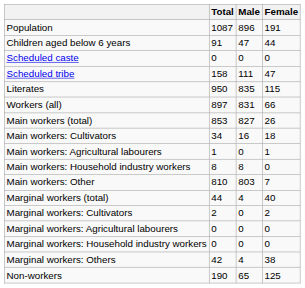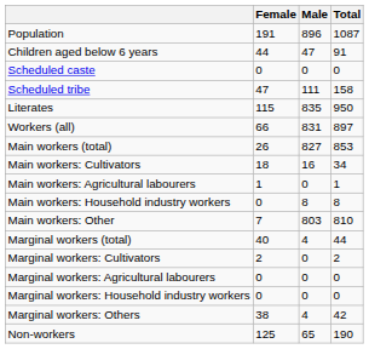 <table class="wikitable sortable">
 <tr>
 <th></th>
+<th>Female</th>
+<th>Male</th>
 <th>Total</th>
-<th>Male</th>
-<th>Female</th>
 </tr>
 <tr>
 <td>Population</td>
+<td>191</td>
+<td>896</td>
 <td>1087</td>
-<td>896</td>
-<td>191</td>
 </tr>
 <tr>
 <td>Children aged below 6 years</td>
+<td>44</td>
+<td>47</td>
 <td>91</td>
-<td>47</td>
-<td>44</td>
 </tr>
 <tr>
 <td><a href='#'>Scheduled caste</a></td>
 <td>0</td>
 <td>0</td>
 <td>0</td>
 </tr>
 <tr>
 <td><a href='#'>Scheduled tribe</a></td>
+<td>47</td>
+<td>111</td>
 <td>158</td>
-<td>111</td>
-<td>47</td>
 </tr>
 <tr>
 <td>Literates</td>
+<td>115</td>
+<td>835</td>
 <td>950</td>
-<td>835</td>
-<td>115</td>
 </tr>
 <tr>
 <td>Workers (all)</td>
+<td>66</td>
+<td>831</td>
 <td>897</td>
-<td>831</td>
-<td>66</td>
 </tr>
 <tr>
 <td>Main workers (total)</td>
+<td>26</td>
+<td>827</td>
 <td>853</td>
-<td>827</td>
-<td>26</td>
 </tr>
 <tr>
 <td>Main workers: Cultivators</td>
+<td>18</td>
+<td>16</td>
 <td>34</td>
-<td>16</td>
-<td>18</td>
 </tr>
 <tr>
 <td>Main workers: Agricultural labourers</td>
 <td>1</td>
 <td>0</td>
 <td>1</td>
 </tr>
 <tr>
 <td>Main workers: Household industry workers</td>
+<td>0</td>
 <td>8</td>
 <td>8</td>
-<td>0</td>
 </tr>
 <tr>
 <td>Main workers: Other</td>
+<td>7</td>
+<td>803</td>
 <td>810</td>
-<td>803</td>
-<td>7</td>
 </tr>
 <tr>
 <td>Marginal workers (total)</td>
+<td>40</td>
+<td>4</td>
 <td>44</td>
-<td>4</td>
-<td>40</td>
 </tr>
 <tr>
 <td>Marginal workers: Cultivators</td>
 <td>2</td>
 <td>0</td>
 <td>2</td>
 </tr>
 <tr>
 <td>Marginal workers: Agricultural labourers</td>
 <td>0</td>
 <td>0</td>
 <td>0</td>
 </tr>
 <tr>
 <td>Marginal workers: Household industry workers</td>
 <td>0</td>
 <td>0</td>
 <td>0</td>
 </tr>
 <tr>
 <td>Marginal workers: Others</td>
+<td>38</td>
+<td>4</td>
 <td>42</td>
-<td>4</td>
-<td>38</td>
 </tr>
 <tr>
 <td>Non-workers</td>
+<td>125</td>
+<td>65</td>
 <td>190</td>
-<td>65</td>
-<td>125</td>
 </tr>
 </table>
